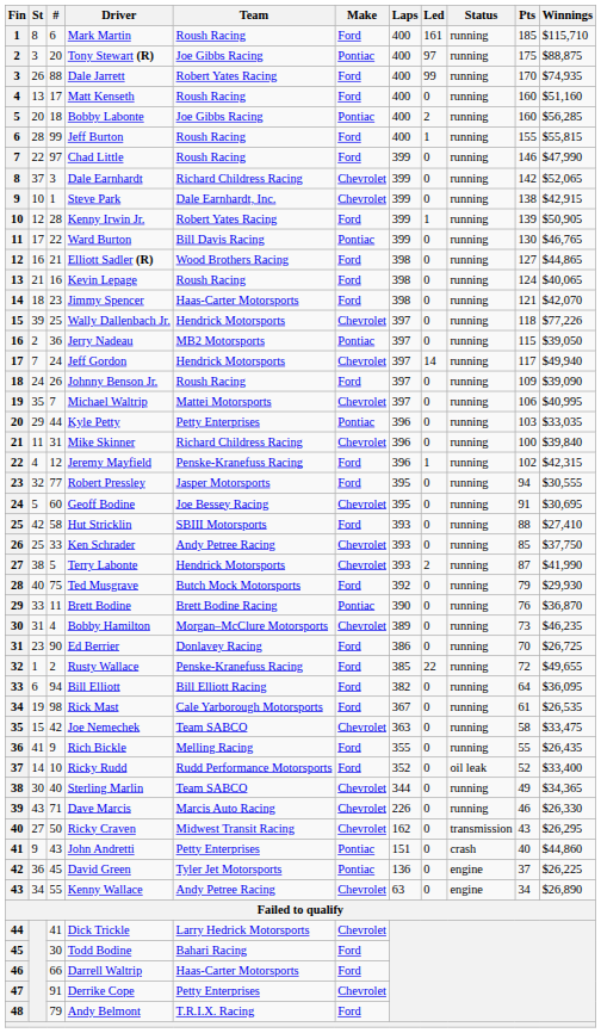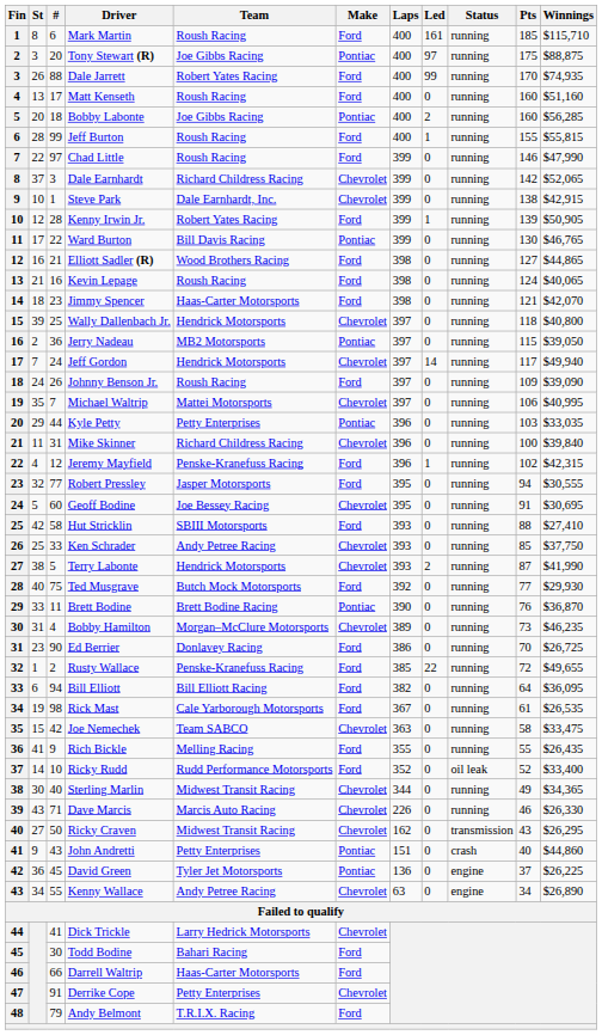 <table class="wikitable" style="font-size:95%">
 <tr>
 <th>Fin</th>
 <th>St</th>
 <th>#</th>
 <th>Driver</th>
 <th>Team</th>
 <th>Make</th>
 <th>Laps</th>
 <th>Led</th>
 <th>Status</th>
 <th>Pts</th>
 <th>Winnings</th>
 </tr>
 <tr>
 <th>1</th>
 <td>8</td>
 <td>6</td>
 <td><a href='#'>Mark Martin</a></td>
 <td><a href='#'>Roush Racing</a></td>
 <td><a href='#'>Ford</a></td>
 <td>400</td>
 <td>161</td>
 <td>running</td>
 <td>185</td>
 <td>$115,710</td>
 </tr>
 <tr>
 <th>2</th>
 <td>3</td>
 <td>20</td>
 <td><a href='#'>Tony Stewart</a> <strong>(R)</strong></td>
 <td><a href='#'>Joe Gibbs Racing</a></td>
 <td><a href='#'>Pontiac</a></td>
 <td>400</td>
 <td>97</td>
 <td>running</td>
 <td>175</td>
 <td>$88,875</td>
 </tr>
 <tr>
 <th>3</th>
 <td>26</td>
 <td>88</td>
 <td><a href='#'>Dale Jarrett</a></td>
 <td><a href='#'>Robert Yates Racing</a></td>
 <td><a href='#'>Ford</a></td>
 <td>400</td>
 <td>99</td>
 <td>running</td>
 <td>170</td>
 <td>$74,935</td>
 </tr>
 <tr>
 <th>4</th>
 <td>13</td>
 <td>17</td>
 <td><a href='#'>Matt Kenseth</a></td>
 <td><a href='#'>Roush Racing</a></td>
 <td><a href='#'>Ford</a></td>
 <td>400</td>
 <td>0</td>
 <td>running</td>
 <td>160</td>
 <td>$51,160</td>
 </tr>
 <tr>
 <th>5</th>
 <td>20</td>
 <td>18</td>
 <td><a href='#'>Bobby Labonte</a></td>
 <td><a href='#'>Joe Gibbs Racing</a></td>
 <td><a href='#'>Pontiac</a></td>
 <td>400</td>
 <td>2</td>
 <td>running</td>
 <td>160</td>
 <td>$56,285</td>
 </tr>
 <tr>
 <th>6</th>
 <td>28</td>
 <td>99</td>
 <td><a href='#'>Jeff Burton</a></td>
 <td><a href='#'>Roush Racing</a></td>
 <td><a href='#'>Ford</a></td>
 <td>400</td>
 <td>1</td>
 <td>running</td>
 <td>155</td>
 <td>$55,815</td>
 </tr>
 <tr>
 <th>7</th>
 <td>22</td>
 <td>97</td>
 <td><a href='#'>Chad Little</a></td>
 <td><a href='#'>Roush Racing</a></td>
 <td><a href='#'>Ford</a></td>
 <td>399</td>
 <td>0</td>
 <td>running</td>
 <td>146</td>
 <td>$47,990</td>
 </tr>
 <tr>
 <th>8</th>
 <td>37</td>
 <td>3</td>
 <td><a href='#'>Dale Earnhardt</a></td>
 <td><a href='#'>Richard Childress Racing</a></td>
 <td><a href='#'>Chevrolet</a></td>
 <td>399</td>
 <td>0</td>
 <td>running</td>
 <td>142</td>
 <td>$52,065</td>
 </tr>
 <tr>
 <th>9</th>
 <td>10</td>
 <td>1</td>
 <td><a href='#'>Steve Park</a></td>
 <td><a href='#'>Dale Earnhardt, Inc.</a></td>
 <td><a href='#'>Chevrolet</a></td>
 <td>399</td>
 <td>0</td>
 <td>running</td>
 <td>138</td>
 <td>$42,915</td>
 </tr>
 <tr>
 <th>10</th>
 <td>12</td>
 <td>28</td>
 <td><a href='#'>Kenny Irwin Jr.</a></td>
 <td><a href='#'>Robert Yates Racing</a></td>
 <td><a href='#'>Ford</a></td>
 <td>399</td>
 <td>1</td>
 <td>running</td>
 <td>139</td>
 <td>$50,905</td>
 </tr>
 <tr>
 <th>11</th>
 <td>17</td>
 <td>22</td>
 <td><a href='#'>Ward Burton</a></td>
 <td><a href='#'>Bill Davis Racing</a></td>
 <td><a href='#'>Pontiac</a></td>
 <td>399</td>
 <td>0</td>
 <td>running</td>
 <td>130</td>
 <td>$46,765</td>
 </tr>
 <tr>
 <th>12</th>
 <td>16</td>
 <td>21</td>
 <td><a href='#'>Elliott Sadler</a> <strong>(R)</strong></td>
 <td><a href='#'>Wood Brothers Racing</a></td>
 <td><a href='#'>Ford</a></td>
 <td>398</td>
 <td>0</td>
 <td>running</td>
 <td>127</td>
 <td>$44,865</td>
 </tr>
 <tr>
 <th>13</th>
 <td>21</td>
 <td>16</td>
 <td><a href='#'>Kevin Lepage</a></td>
 <td><a href='#'>Roush Racing</a></td>
 <td><a href='#'>Ford</a></td>
 <td>398</td>
 <td>0</td>
 <td>running</td>
 <td>124</td>
 <td>$40,065</td>
 </tr>
 <tr>
 <th>14</th>
 <td>18</td>
 <td>23</td>
 <td><a href='#'>Jimmy Spencer</a></td>
 <td><a href='#'>Haas-Carter Motorsports</a></td>
 <td><a href='#'>Ford</a></td>
 <td>398</td>
 <td>0</td>
 <td>running</td>
 <td>121</td>
 <td>$42,070</td>
 </tr>
 <tr>
 <th>15</th>
 <td>39</td>
 <td>25</td>
 <td><a href='#'>Wally Dallenbach Jr.</a></td>
 <td><a href='#'>Hendrick Motorsports</a></td>
 <td><a href='#'>Chevrolet</a></td>
 <td>397</td>
 <td>0</td>
 <td>running</td>
 <td>118</td>
-<td>$77,226</td>
+<td>$40,800</td>
 </tr>
 <tr>
 <th>16</th>
 <td>2</td>
 <td>36</td>
 <td><a href='#'>Jerry Nadeau</a></td>
 <td><a href='#'>MB2 Motorsports</a></td>
 <td><a href='#'>Pontiac</a></td>
 <td>397</td>
 <td>0</td>
 <td>running</td>
 <td>115</td>
 <td>$39,050</td>
 </tr>
 <tr>
 <th>17</th>
 <td>7</td>
 <td>24</td>
 <td><a href='#'>Jeff Gordon</a></td>
 <td><a href='#'>Hendrick Motorsports</a></td>
 <td><a href='#'>Chevrolet</a></td>
 <td>397</td>
 <td>14</td>
 <td>running</td>
 <td>117</td>
 <td>$49,940</td>
 </tr>
 <tr>
 <th>18</th>
 <td>24</td>
 <td>26</td>
 <td><a href='#'>Johnny Benson Jr.</a></td>
 <td><a href='#'>Roush Racing</a></td>
 <td><a href='#'>Ford</a></td>
 <td>397</td>
 <td>0</td>
 <td>running</td>
 <td>109</td>
 <td>$39,090</td>
 </tr>
 <tr>
 <th>19</th>
 <td>35</td>
 <td>7</td>
 <td><a href='#'>Michael Waltrip</a></td>
 <td><a href='#'>Mattei Motorsports</a></td>
 <td><a href='#'>Chevrolet</a></td>
 <td>397</td>
 <td>0</td>
 <td>running</td>
 <td>106</td>
 <td>$40,995</td>
 </tr>
 <tr>
 <th>20</th>
 <td>29</td>
 <td>44</td>
 <td><a href='#'>Kyle Petty</a></td>
 <td><a href='#'>Petty Enterprises</a></td>
 <td><a href='#'>Pontiac</a></td>
 <td>396</td>
 <td>0</td>
 <td>running</td>
 <td>103</td>
 <td>$33,035</td>
 </tr>
 <tr>
 <th>21</th>
 <td>11</td>
 <td>31</td>
 <td><a href='#'>Mike Skinner</a></td>
 <td><a href='#'>Richard Childress Racing</a></td>
 <td><a href='#'>Chevrolet</a></td>
 <td>396</td>
 <td>0</td>
 <td>running</td>
 <td>100</td>
 <td>$39,840</td>
 </tr>
 <tr>
 <th>22</th>
 <td>4</td>
 <td>12</td>
 <td><a href='#'>Jeremy Mayfield</a></td>
 <td><a href='#'>Penske-Kranefuss Racing</a></td>
 <td><a href='#'>Ford</a></td>
 <td>396</td>
 <td>1</td>
 <td>running</td>
 <td>102</td>
 <td>$42,315</td>
 </tr>
 <tr>
 <th>23</th>
 <td>32</td>
 <td>77</td>
 <td><a href='#'>Robert Pressley</a></td>
 <td><a href='#'>Jasper Motorsports</a></td>
 <td><a href='#'>Ford</a></td>
 <td>395</td>
 <td>0</td>
 <td>running</td>
 <td>94</td>
 <td>$30,555</td>
 </tr>
 <tr>
 <th>24</th>
 <td>5</td>
 <td>60</td>
 <td><a href='#'>Geoff Bodine</a></td>
 <td><a href='#'>Joe Bessey Racing</a></td>
 <td><a href='#'>Chevrolet</a></td>
 <td>395</td>
 <td>0</td>
 <td>running</td>
 <td>91</td>
 <td>$30,695</td>
 </tr>
 <tr>
 <th>25</th>
 <td>42</td>
 <td>58</td>
 <td><a href='#'>Hut Stricklin</a></td>
 <td><a href='#'>SBIII Motorsports</a></td>
 <td><a href='#'>Ford</a></td>
 <td>393</td>
 <td>0</td>
 <td>running</td>
 <td>88</td>
 <td>$27,410</td>
 </tr>
 <tr>
 <th>26</th>
 <td>25</td>
 <td>33</td>
 <td><a href='#'>Ken Schrader</a></td>
 <td><a href='#'>Andy Petree Racing</a></td>
 <td><a href='#'>Chevrolet</a></td>
 <td>393</td>
 <td>0</td>
 <td>running</td>
 <td>85</td>
 <td>$37,750</td>
 </tr>
 <tr>
 <th>27</th>
 <td>38</td>
 <td>5</td>
 <td><a href='#'>Terry Labonte</a></td>
 <td><a href='#'>Hendrick Motorsports</a></td>
 <td><a href='#'>Chevrolet</a></td>
 <td>393</td>
 <td>2</td>
 <td>running</td>
 <td>87</td>
 <td>$41,990</td>
 </tr>
 <tr>
 <th>28</th>
 <td>40</td>
 <td>75</td>
 <td><a href='#'>Ted Musgrave</a></td>
 <td><a href='#'>Butch Mock Motorsports</a></td>
 <td><a href='#'>Ford</a></td>
 <td>392</td>
 <td>0</td>
 <td>running</td>
-<td>79</td>
+<td>77</td>
 <td>$29,930</td>
 </tr>
 <tr>
 <th>29</th>
 <td>33</td>
 <td>11</td>
 <td><a href='#'>Brett Bodine</a></td>
 <td><a href='#'>Brett Bodine Racing</a></td>
 <td><a href='#'>Pontiac</a></td>
 <td>390</td>
 <td>0</td>
 <td>running</td>
 <td>76</td>
 <td>$36,870</td>
 </tr>
 <tr>
 <th>30</th>
 <td>31</td>
 <td>4</td>
 <td><a href='#'>Bobby Hamilton</a></td>
 <td><a href='#'>Morgan–McClure Motorsports</a></td>
 <td><a href='#'>Chevrolet</a></td>
 <td>389</td>
 <td>0</td>
 <td>running</td>
 <td>73</td>
 <td>$46,235</td>
 </tr>
 <tr>
 <th>31</th>
 <td>23</td>
 <td>90</td>
 <td><a href='#'>Ed Berrier</a></td>
 <td><a href='#'>Donlavey Racing</a></td>
 <td><a href='#'>Ford</a></td>
 <td>386</td>
 <td>0</td>
 <td>running</td>
 <td>70</td>
 <td>$26,725</td>
 </tr>
 <tr>
 <th>32</th>
 <td>1</td>
 <td>2</td>
 <td><a href='#'>Rusty Wallace</a></td>
 <td><a href='#'>Penske-Kranefuss Racing</a></td>
 <td><a href='#'>Ford</a></td>
 <td>385</td>
 <td>22</td>
 <td>running</td>
 <td>72</td>
 <td>$49,655</td>
 </tr>
 <tr>
 <th>33</th>
 <td>6</td>
 <td>94</td>
 <td><a href='#'>Bill Elliott</a></td>
 <td><a href='#'>Bill Elliott Racing</a></td>
 <td><a href='#'>Ford</a></td>
 <td>382</td>
 <td>0</td>
 <td>running</td>
 <td>64</td>
 <td>$36,095</td>
 </tr>
 <tr>
 <th>34</th>
 <td>19</td>
 <td>98</td>
 <td><a href='#'>Rick Mast</a></td>
 <td><a href='#'>Cale Yarborough Motorsports</a></td>
 <td><a href='#'>Ford</a></td>
 <td>367</td>
 <td>0</td>
 <td>running</td>
 <td>61</td>
 <td>$26,535</td>
 </tr>
 <tr>
 <th>35</th>
 <td>15</td>
 <td>42</td>
 <td><a href='#'>Joe Nemechek</a></td>
 <td><a href='#'>Team SABCO</a></td>
 <td><a href='#'>Chevrolet</a></td>
 <td>363</td>
 <td>0</td>
 <td>running</td>
 <td>58</td>
 <td>$33,475</td>
 </tr>
 <tr>
 <th>36</th>
 <td>41</td>
 <td>9</td>
 <td><a href='#'>Rich Bickle</a></td>
 <td><a href='#'>Melling Racing</a></td>
 <td><a href='#'>Ford</a></td>
 <td>355</td>
 <td>0</td>
 <td>running</td>
 <td>55</td>
 <td>$26,435</td>
 </tr>
 <tr>
 <th>37</th>
 <td>14</td>
 <td>10</td>
 <td><a href='#'>Ricky Rudd</a></td>
 <td><a href='#'>Rudd Performance Motorsports</a></td>
 <td><a href='#'>Ford</a></td>
 <td>352</td>
 <td>0</td>
 <td>oil leak</td>
 <td>52</td>
 <td>$33,400</td>
 </tr>
 <tr>
 <th>38</th>
 <td>30</td>
 <td>40</td>
 <td><a href='#'>Sterling Marlin</a></td>
-<td><a href='#'>Team SABCO</a></td>
+<td><a href='#'>Midwest Transit Racing</a></td>
 <td><a href='#'>Chevrolet</a></td>
 <td>344</td>
 <td>0</td>
 <td>running</td>
 <td>49</td>
 <td>$34,365</td>
 </tr>
 <tr>
 <th>39</th>
 <td>43</td>
 <td>71</td>
 <td><a href='#'>Dave Marcis</a></td>
 <td><a href='#'>Marcis Auto Racing</a></td>
 <td><a href='#'>Chevrolet</a></td>
 <td>226</td>
 <td>0</td>
 <td>running</td>
 <td>46</td>
 <td>$26,330</td>
 </tr>
 <tr>
 <th>40</th>
 <td>27</td>
 <td>50</td>
 <td><a href='#'>Ricky Craven</a></td>
 <td><a href='#'>Midwest Transit Racing</a></td>
 <td><a href='#'>Chevrolet</a></td>
 <td>162</td>
 <td>0</td>
 <td>transmission</td>
 <td>43</td>
 <td>$26,295</td>
 </tr>
 <tr>
 <th>41</th>
 <td>9</td>
 <td>43</td>
 <td><a href='#'>John Andretti</a></td>
 <td><a href='#'>Petty Enterprises</a></td>
 <td><a href='#'>Pontiac</a></td>
 <td>151</td>
 <td>0</td>
 <td>crash</td>
 <td>40</td>
 <td>$44,860</td>
 </tr>
 <tr>
 <th>42</th>
 <td>36</td>
 <td>45</td>
 <td><a href='#'>David Green</a></td>
 <td><a href='#'>Tyler Jet Motorsports</a></td>
 <td><a href='#'>Pontiac</a></td>
 <td>136</td>
 <td>0</td>
 <td>engine</td>
 <td>37</td>
 <td>$26,225</td>
 </tr>
 <tr>
 <th>43</th>
 <td>34</td>
 <td>55</td>
 <td><a href='#'>Kenny Wallace</a></td>
 <td><a href='#'>Andy Petree Racing</a></td>
 <td><a href='#'>Chevrolet</a></td>
 <td>63</td>
 <td>0</td>
 <td>engine</td>
 <td>34</td>
 <td>$26,890</td>
 </tr>
 <tr>
 <th colspan="11">Failed to qualify</th>
 </tr>
 <tr>
 <th>44</th>
 <th rowspan="5"></th>
 <td>41</td>
 <td><a href='#'>Dick Trickle</a></td>
 <td><a href='#'>Larry Hedrick Motorsports</a></td>
 <td><a href='#'>Chevrolet</a></td>
 <th colspan="5" rowspan="5"></th>
 </tr>
 <tr>
 <th>45</th>
 <td>30</td>
 <td><a href='#'>Todd Bodine</a></td>
 <td><a href='#'>Bahari Racing</a></td>
 <td><a href='#'>Ford</a></td>
 </tr>
 <tr>
 <th>46</th>
 <td>66</td>
 <td><a href='#'>Darrell Waltrip</a></td>
 <td><a href='#'>Haas-Carter Motorsports</a></td>
 <td><a href='#'>Ford</a></td>
 </tr>
 <tr>
 <th>47</th>
 <td>91</td>
 <td><a href='#'>Derrike Cope</a></td>
 <td><a href='#'>Petty Enterprises</a></td>
 <td><a href='#'>Chevrolet</a></td>
 </tr>
 <tr>
 <th>48</th>
 <td>79</td>
 <td><a href='#'>Andy Belmont</a></td>
 <td><a href='#'>T.R.I.X. Racing</a></td>
 <td><a href='#'>Ford</a></td>
 </tr>
 <tr>
 <th colspan="11"></th>
 </tr>
 </table>
